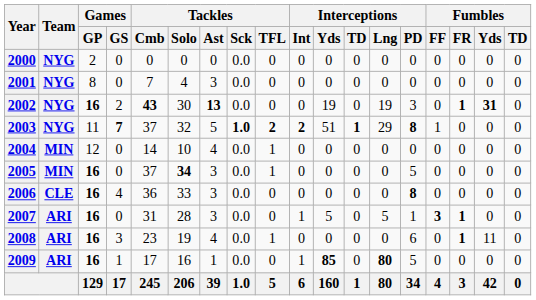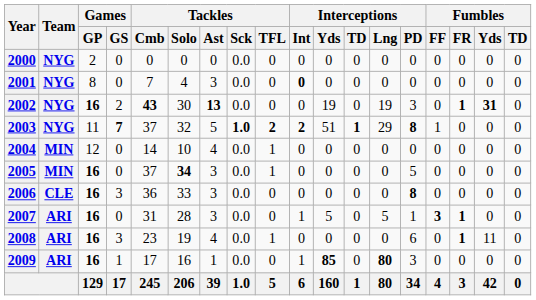 <table class="wikitable" style="text-align:center">
 <tr>
 <th rowspan="2">Year</th>
 <th rowspan="2">Team</th>
 <th colspan="2">Games</th>
 <th colspan="5">Tackles</th>
 <th colspan="5">Interceptions</th>
 <th colspan="4">Fumbles</th>
 </tr>
 <tr>
 <th>GP</th>
 <th>GS</th>
 <th>Cmb</th>
 <th>Solo</th>
 <th>Ast</th>
 <th>Sck</th>
 <th>TFL</th>
 <th>Int</th>
 <th>Yds</th>
 <th>TD</th>
 <th>Lng</th>
 <th>PD</th>
 <th>FF</th>
 <th>FR</th>
 <th>Yds</th>
 <th>TD</th>
 </tr>
 <tr>
 <th><a href='#'>2000</a></th>
 <th><a href='#'>NYG</a></th>
 <td>2</td>
 <td>0</td>
 <td>0</td>
 <td>0</td>
 <td>0</td>
 <td>0.0</td>
 <td>0</td>
 <td>0</td>
 <td>0</td>
 <td>0</td>
 <td>0</td>
 <td>0</td>
 <td>0</td>
 <td>0</td>
 <td>0</td>
 <td>0</td>
 </tr>
 <tr>
 <th><a href='#'>2001</a></th>
 <th><a href='#'>NYG</a></th>
 <td>8</td>
 <td>0</td>
 <td>7</td>
 <td>4</td>
 <td>3</td>
 <td>0.0</td>
 <td>0</td>
-<td>0</td>
+<td><strong>0</strong></td>
 <td>0</td>
 <td>0</td>
 <td>0</td>
 <td>0</td>
 <td>0</td>
 <td>0</td>
 <td>0</td>
 <td>0</td>
 </tr>
 <tr>
 <th><a href='#'>2002</a></th>
 <th><a href='#'>NYG</a></th>
 <td><strong>16</strong></td>
 <td>2</td>
 <td><strong>43</strong></td>
 <td>30</td>
 <td><strong>13</strong></td>
 <td>0.0</td>
 <td>0</td>
 <td>0</td>
 <td>19</td>
 <td>0</td>
 <td>19</td>
 <td>3</td>
 <td>0</td>
 <td><strong>1</strong></td>
 <td><strong>31</strong></td>
 <td>0</td>
 </tr>
 <tr>
 <th><a href='#'>2003</a></th>
 <th><a href='#'>NYG</a></th>
 <td>11</td>
 <td><strong>7</strong></td>
 <td>37</td>
 <td>32</td>
 <td>5</td>
 <td><strong>1.0</strong></td>
 <td><strong>2</strong></td>
 <td><strong>2</strong></td>
 <td>51</td>
 <td><strong>1</strong></td>
 <td>29</td>
 <td><strong>8</strong></td>
 <td>1</td>
 <td>0</td>
 <td>0</td>
 <td>0</td>
 </tr>
 <tr>
 <th><a href='#'>2004</a></th>
 <th><a href='#'>MIN</a></th>
 <td>12</td>
 <td>0</td>
 <td>14</td>
 <td>10</td>
 <td>4</td>
 <td>0.0</td>
 <td>1</td>
 <td>0</td>
 <td>0</td>
 <td>0</td>
 <td>0</td>
 <td>0</td>
 <td>0</td>
 <td>0</td>
 <td>0</td>
 <td>0</td>
 </tr>
 <tr>
 <th><a href='#'>2005</a></th>
 <th><a href='#'>MIN</a></th>
 <td><strong>16</strong></td>
 <td>0</td>
 <td>37</td>
 <td><strong>34</strong></td>
 <td>3</td>
 <td>0.0</td>
 <td>1</td>
 <td>0</td>
 <td>0</td>
 <td>0</td>
 <td>0</td>
 <td>5</td>
 <td>0</td>
 <td>0</td>
 <td>0</td>
 <td>0</td>
 </tr>
 <tr>
 <th><a href='#'>2006</a></th>
 <th><a href='#'>CLE</a></th>
 <td><strong>16</strong></td>
-<td>4</td>
+<td>3</td>
 <td>36</td>
 <td>33</td>
 <td>3</td>
 <td>0.0</td>
 <td>0</td>
 <td>0</td>
 <td>0</td>
 <td>0</td>
 <td>0</td>
 <td><strong>8</strong></td>
 <td>0</td>
 <td>0</td>
 <td>0</td>
 <td>0</td>
 </tr>
 <tr>
 <th><a href='#'>2007</a></th>
 <th><a href='#'>ARI</a></th>
 <td><strong>16</strong></td>
 <td>0</td>
 <td>31</td>
 <td>28</td>
 <td>3</td>
 <td>0.0</td>
 <td>0</td>
 <td>1</td>
 <td>5</td>
 <td>0</td>
 <td>5</td>
 <td>1</td>
 <td><strong>3</strong></td>
 <td><strong>1</strong></td>
 <td>0</td>
 <td>0</td>
 </tr>
 <tr>
 <th><a href='#'>2008</a></th>
 <th><a href='#'>ARI</a></th>
 <td><strong>16</strong></td>
 <td>3</td>
 <td>23</td>
 <td>19</td>
 <td>4</td>
 <td>0.0</td>
 <td>1</td>
 <td>0</td>
 <td>0</td>
 <td>0</td>
 <td>0</td>
 <td>6</td>
 <td>0</td>
 <td><strong>1</strong></td>
 <td>11</td>
 <td>0</td>
 </tr>
 <tr>
 <th><a href='#'>2009</a></th>
 <th><a href='#'>ARI</a></th>
 <td><strong>16</strong></td>
 <td>1</td>
 <td>17</td>
 <td>16</td>
 <td>1</td>
 <td>0.0</td>
 <td>0</td>
 <td>1</td>
 <td><strong>85</strong></td>
 <td>0</td>
 <td><strong>80</strong></td>
-<td>5</td>
+<td>3</td>
 <td>0</td>
 <td>0</td>
 <td>0</td>
 <td>0</td>
 </tr>
 <tr>
 <th colspan="2"></th>
 <th>129</th>
 <th>17</th>
 <th>245</th>
 <th>206</th>
 <th>39</th>
 <th>1.0</th>
 <th>5</th>
 <th>6</th>
 <th>160</th>
 <th>1</th>
 <th>80</th>
 <th>34</th>
 <th>4</th>
 <th>3</th>
 <th>42</th>
 <th>0</th>
 </tr>
 </table>
